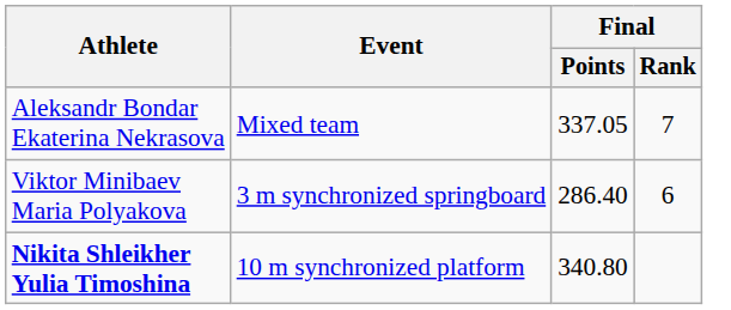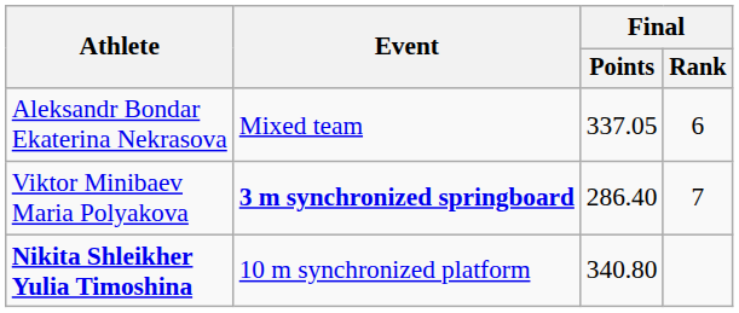 <table class="wikitable" style="text-align:center; font-size:90%">
 <tr>
 <th rowspan=2>Athlete</th>
 <th rowspan=2>Event</th>
 <th colspan=2>Final</th>
 </tr>
 <tr style="font-size:95%">
 <th>Points</th>
 <th>Rank</th>
 </tr>
 <tr>
 <td align=left><a href='#'>Aleksandr Bondar</a><br><a href='#'>Ekaterina Nekrasova</a></td>
 <td align=left><a href='#'>Mixed team</a></td>
 <td>337.05</td>
-<td>7</td>
+<td>6</td>
 </tr>
 <tr>
 <td align=left><a href='#'>Viktor Minibaev</a><br><a href='#'>Maria Polyakova</a></td>
-<td align=left><a href='#'>3 m synchronized springboard</a></td>
+<td align=left><strong><a href='#'>3 m synchronized springboard</a></strong></td>
 <td>286.40</td>
-<td>6</td>
+<td>7</td>
 </tr>
 <tr>
 <td align=left><strong><a href='#'>Nikita Shleikher</a><br><a href='#'>Yulia Timoshina</a></strong></td>
 <td align=left><a href='#'>10 m synchronized platform</a></td>
 <td>340.80</td>
 <td></td>
 </tr>
 </table>
